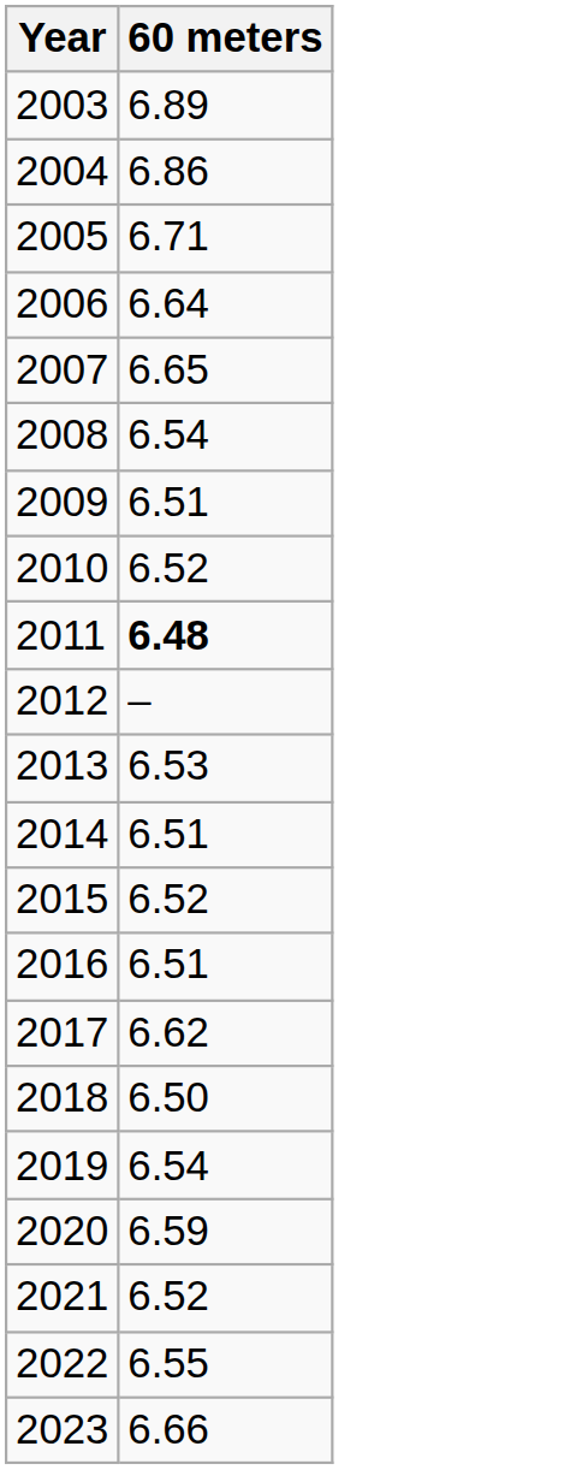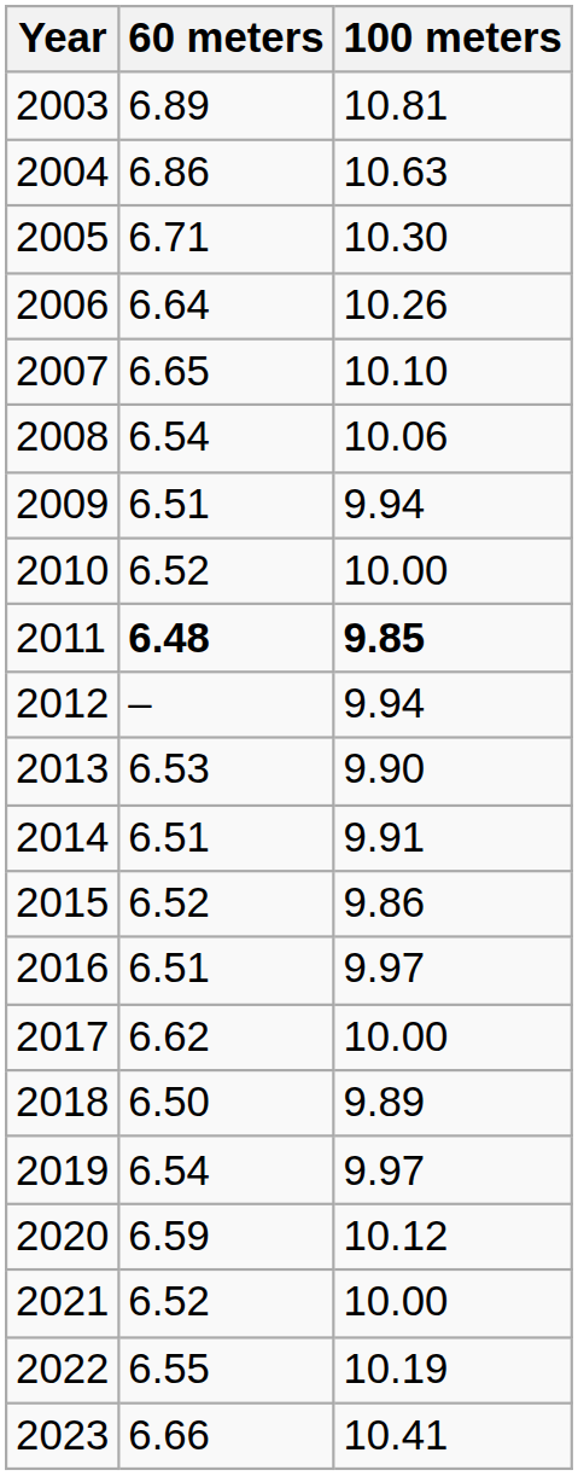 <table class="wikitable sortable" style=text-align: center>
 <tr>
 <th>Year</th>
 <th>60 meters</th>
+<th>100 meters</th>
 </tr>
 <tr>
 <td>2003</td>
 <td>6.89</td>
+<td>10.81</td>
 </tr>
 <tr>
 <td>2004</td>
 <td>6.86</td>
+<td>10.63</td>
 </tr>
 <tr>
 <td>2005</td>
 <td>6.71</td>
+<td>10.30</td>
 </tr>
 <tr>
 <td>2006</td>
 <td>6.64</td>
+<td>10.26</td>
 </tr>
 <tr>
 <td>2007</td>
 <td>6.65</td>
+<td>10.10</td>
 </tr>
 <tr>
 <td>2008</td>
 <td>6.54</td>
+<td>10.06</td>
 </tr>
 <tr>
 <td>2009</td>
 <td>6.51</td>
+<td>9.94</td>
 </tr>
 <tr>
 <td>2010</td>
 <td>6.52</td>
+<td>10.00</td>
 </tr>
 <tr>
 <td>2011</td>
 <td><strong>6.48</strong></td>
+<td><strong>9.85</strong></td>
 </tr>
 <tr>
 <td>2012</td>
 <td data-sort-value=999.99>–</td>
+<td>9.94</td>
 </tr>
 <tr>
 <td>2013</td>
 <td>6.53</td>
+<td>9.90</td>
 </tr>
 <tr>
 <td>2014</td>
 <td>6.51</td>
+<td>9.91</td>
 </tr>
 <tr>
 <td>2015</td>
 <td>6.52</td>
+<td>9.86</td>
 </tr>
 <tr>
 <td>2016</td>
 <td>6.51</td>
+<td>9.97</td>
 </tr>
 <tr>
 <td>2017</td>
 <td>6.62</td>
+<td>10.00</td>
 </tr>
 <tr>
 <td>2018</td>
 <td>6.50</td>
+<td>9.89</td>
 </tr>
 <tr>
 <td>2019</td>
 <td>6.54</td>
+<td>9.97</td>
 </tr>
 <tr>
 <td>2020</td>
 <td>6.59</td>
+<td>10.12</td>
 </tr>
 <tr>
 <td>2021</td>
 <td>6.52</td>
+<td>10.00</td>
 </tr>
 <tr>
 <td>2022</td>
 <td>6.55</td>
+<td>10.19</td>
 </tr>
 <tr>
 <td>2023</td>
 <td>6.66</td>
+<td>10.41</td>
 </tr>
 </table>
